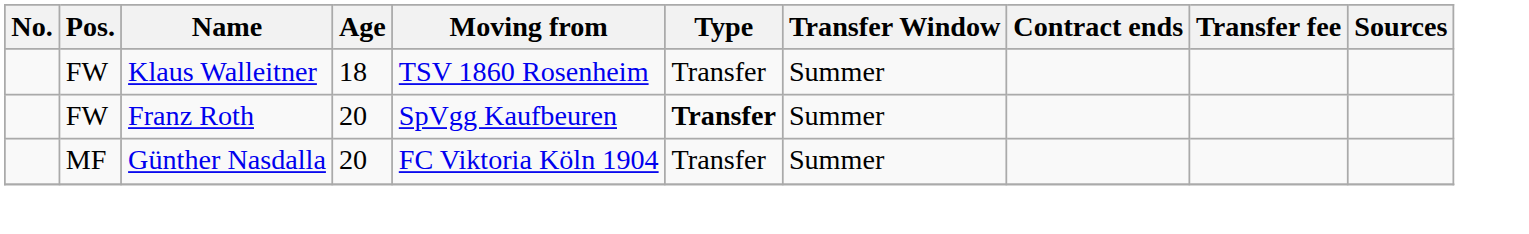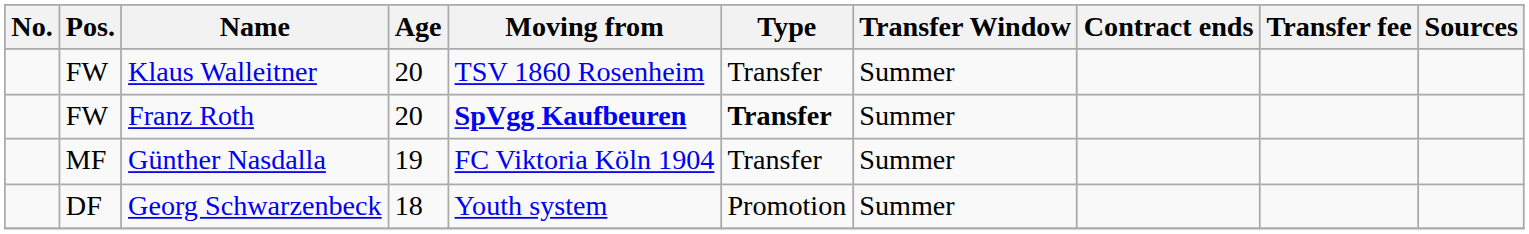 <table class="wikitable">
 <tr>
 <th>No.</th>
 <th>Pos.</th>
 <th>Name</th>
 <th>Age</th>
 <th>Moving from</th>
 <th>Type</th>
 <th>Transfer Window</th>
 <th>Contract ends</th>
 <th>Transfer fee</th>
 <th>Sources</th>
 </tr>
 <tr>
 <td></td>
 <td>FW</td>
 <td><a href='#'>Klaus Walleitner</a></td>
-<td>18</td>
+<td>20</td>
 <td><a href='#'>TSV 1860 Rosenheim</a></td>
 <td>Transfer</td>
 <td>Summer</td>
 <td></td>
 <td></td>
 <td></td>
 </tr>
 <tr>
 <td></td>
 <td>FW</td>
 <td><a href='#'>Franz Roth</a></td>
 <td>20</td>
-<td><a href='#'>SpVgg Kaufbeuren</a></td>
+<td><strong><a href='#'>SpVgg Kaufbeuren</a></strong></td>
 <td><strong>Transfer</strong></td>
 <td>Summer</td>
 <td></td>
 <td></td>
 <td></td>
 </tr>
 <tr>
 <td></td>
 <td>MF</td>
 <td><a href='#'>Günther Nasdalla</a></td>
-<td>20</td>
+<td>19</td>
 <td><a href='#'>FC Viktoria Köln 1904</a></td>
 <td>Transfer</td>
 <td>Summer</td>
 <td></td>
 <td></td>
 <td></td>
 </tr>
 <tr>
+<td></td>
+<td>DF</td>
+<td><a href='#'>Georg Schwarzenbeck</a></td>
+<td>18</td>
+<td><a href='#'>Youth system</a></td>
+<td>Promotion</td>
+<td>Summer</td>
+<td></td>
+<td></td>
+<td></td>
+</tr>
+<tr>
 </tr>
 </table>
